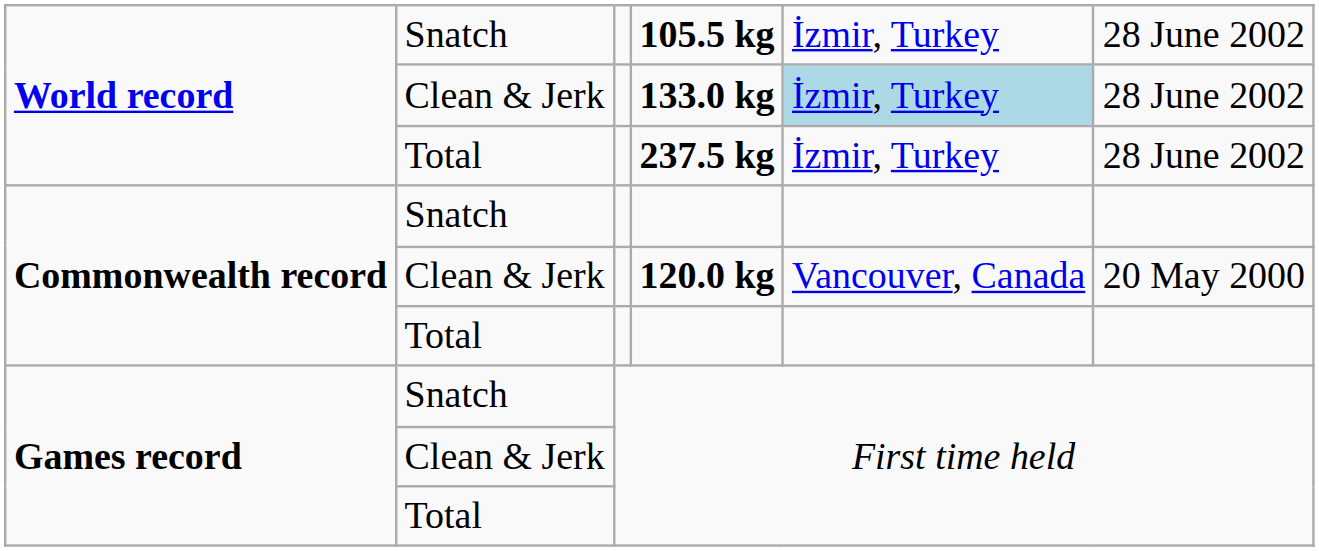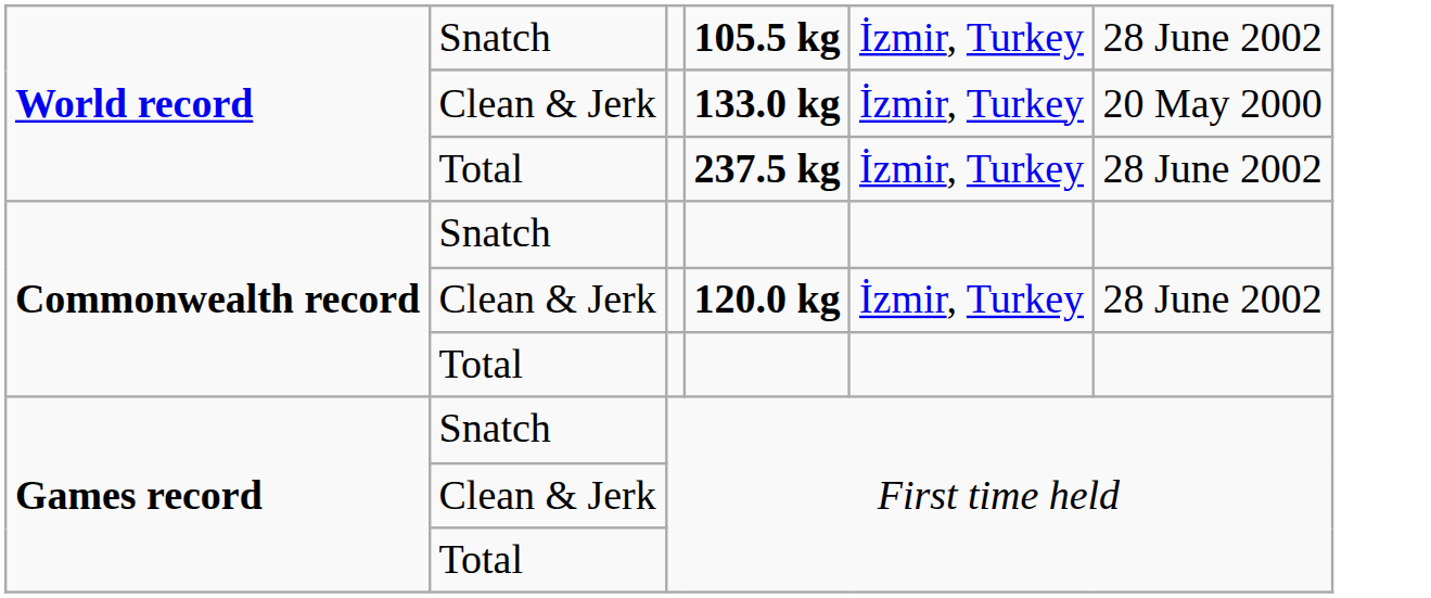 <table class="wikitable">
 <tr>
 <td rowspan=3><strong><a href='#'>World record</a></strong></td>
 <td>Snatch</td>
 <td></td>
 <td><strong>105.5 kg</strong></td>
 <td><a href='#'>İzmir</a>, <a href='#'>Turkey</a></td>
 <td>28 June 2002</td>
 </tr>
 <tr>
 <td>Clean & Jerk</td>
 <td></td>
 <td><strong>133.0 kg</strong></td>
-<td style="background: lightblue;"><a href='#'>İzmir</a>, <a href='#'>Turkey</a></td>
-<td>28 June 2002</td>
+<td><a href='#'>İzmir</a>, <a href='#'>Turkey</a></td>
+<td>20 May 2000</td>
 </tr>
 <tr>
 <td>Total</td>
 <td></td>
 <td><strong>237.5 kg</strong></td>
 <td><a href='#'>İzmir</a>, <a href='#'>Turkey</a></td>
 <td>28 June 2002</td>
 </tr>
 <tr>
 <td rowspan=3><strong>Commonwealth record</strong></td>
 <td>Snatch</td>
 <td></td>
 <td></td>
 <td></td>
 <td></td>
 </tr>
 <tr>
 <td>Clean & Jerk</td>
 <td></td>
 <td><strong>120.0 kg</strong></td>
-<td><a href='#'>Vancouver</a>, <a href='#'>Canada</a></td>
-<td>20 May 2000</td>
+<td><a href='#'>İzmir</a>, <a href='#'>Turkey</a></td>
+<td>28 June 2002</td>
 </tr>
 <tr>
 <td>Total</td>
 <td></td>
 <td></td>
 <td></td>
 <td></td>
 </tr>
 <tr>
 <td rowspan=3><strong>Games record</strong></td>
 <td>Snatch</td>
 <td rowspan=3 colspan=4 align=center><em>First time held</em></td>
 </tr>
 <tr>
 <td>Clean & Jerk</td>
 </tr>
 <tr>
 <td>Total</td>
 </tr>
 </table>
